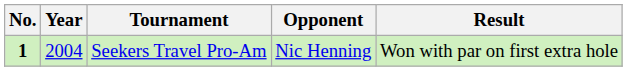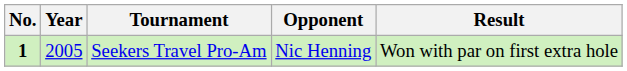 <table class="wikitable" style="font-size:95%;">
 <tr>
 <th>No.</th>
 <th>Year</th>
 <th>Tournament</th>
 <th>Opponent</th>
 <th>Result</th>
 </tr>
 <tr style="background:#D0F0C0;">
 <td align=center><strong>1</strong></td>
-<td><a href='#'>2004</a></td>
+<td><a href='#'>2005</a></td>
 <td><a href='#'>Seekers Travel Pro-Am</a></td>
 <td> <a href='#'>Nic Henning</a></td>
 <td>Won with par on first extra hole</td>
 </tr>
 </table>
